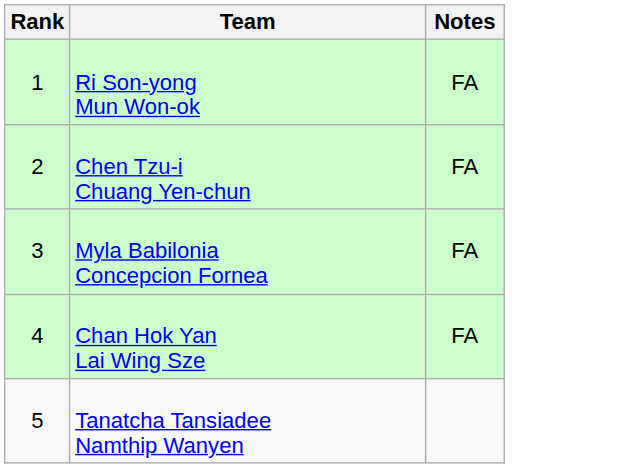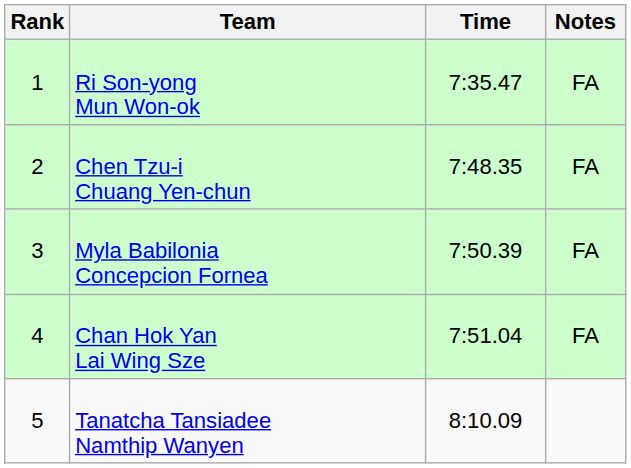 <table class=wikitable style="text-align:center">
 <tr>
 <th width=40>Rank</th>
 <th width=250>Team</th>
+<th width=80>Time</th>
 <th width=50>Notes</th>
 </tr>
 <tr bgcolor="ccffcc">
 <td>1</td>
 <td align=left><br><a href='#'>Ri Son-yong</a><br><a href='#'>Mun Won-ok</a></td>
+<td>7:35.47</td>
 <td>FA</td>
 </tr>
 <tr bgcolor="ccffcc">
 <td>2</td>
 <td align=left><br><a href='#'>Chen Tzu-i</a><br><a href='#'>Chuang Yen-chun</a></td>
+<td>7:48.35</td>
 <td>FA</td>
 </tr>
 <tr bgcolor="ccffcc">
 <td>3</td>
 <td align=left><br><a href='#'>Myla Babilonia</a><br><a href='#'>Concepcion Fornea</a></td>
+<td>7:50.39</td>
 <td>FA</td>
 </tr>
 <tr bgcolor="ccffcc">
 <td>4</td>
 <td align=left><br><a href='#'>Chan Hok Yan</a><br><a href='#'>Lai Wing Sze</a></td>
+<td>7:51.04</td>
 <td>FA</td>
 </tr>
 <tr>
 <td>5</td>
 <td align=left><br><a href='#'>Tanatcha Tansiadee</a><br><a href='#'>Namthip Wanyen</a></td>
+<td>8:10.09</td>
 <td></td>
 </tr>
 </table>
